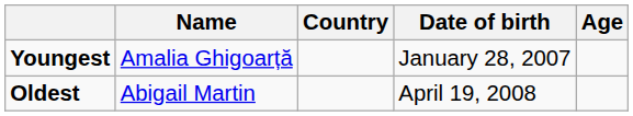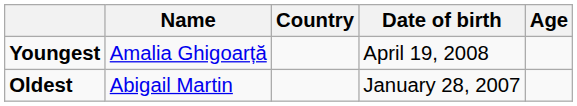 <table class="wikitable">
 <tr>
 <th></th>
 <th><strong>Name</strong></th>
 <th><strong>Country</strong></th>
 <th><strong>Date of birth</strong></th>
 <th><strong>Age</strong></th>
 </tr>
 <tr>
 <td><strong>Youngest</strong></td>
 <td><a href='#'>Amalia Ghigoarță</a></td>
 <td></td>
-<td>January 28, 2007</td>
+<td>April 19, 2008</td>
 <td></td>
 </tr>
 <tr>
 <td><strong>Oldest</strong></td>
 <td><a href='#'>Abigail Martin</a></td>
 <td></td>
-<td>April 19, 2008</td>
+<td>January 28, 2007</td>
 <td></td>
 </tr>
 </table>
